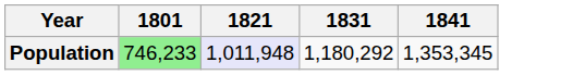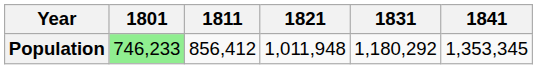 <table class="wikitable">
 <tr>
 <th>Year</th>
 <th>1801</th>
+<th>1811</th>
 <th>1821</th>
 <th>1831</th>
 <th>1841</th>
 </tr>
 <tr>
 <th>Population</th>
 <td style="background: lightgreen;">746,233</td>
-<td style="background: lavender;">1,011,948</td>
+<td>856,412</td>
+<td>1,011,948</td>
 <td>1,180,292</td>
 <td>1,353,345</td>
 </tr>
 </table>
